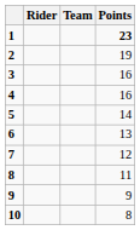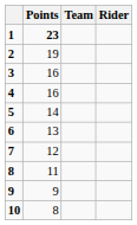 <table class="wikitable">
 <tr>
 <th></th>
+<th>Points</th>
+<th>Team</th>
 <th>Rider</th>
-<th>Team</th>
-<th>Points</th>
 </tr>
 <tr>
 <td><strong>1</strong></td>
+<td align=right><strong>23</strong></td>
+<td><strong></strong></td>
 <td><strong> </strong></td>
-<td><strong></strong></td>
-<td align=right><strong>23</strong></td>
 </tr>
 <tr>
 <td><strong>2</strong></td>
+<td align=right>19</td>
 <td></td>
 <td></td>
-<td align=right>19</td>
 </tr>
 <tr>
 <td><strong>3</strong></td>
+<td align=right>16</td>
 <td></td>
 <td></td>
-<td align=right>16</td>
 </tr>
 <tr>
 <td><strong>4</strong></td>
+<td align=right>16</td>
 <td></td>
 <td></td>
-<td align=right>16</td>
 </tr>
 <tr>
 <td><strong>5</strong></td>
+<td align=right>14</td>
 <td></td>
 <td></td>
-<td align=right>14</td>
 </tr>
 <tr>
 <td><strong>6</strong></td>
+<td align=right>13</td>
 <td></td>
 <td></td>
-<td align=right>13</td>
 </tr>
 <tr>
 <td><strong>7</strong></td>
+<td align=right>12</td>
 <td></td>
 <td></td>
-<td align=right>12</td>
 </tr>
 <tr>
 <td><strong>8</strong></td>
+<td align=right>11</td>
 <td></td>
 <td></td>
-<td align=right>11</td>
 </tr>
 <tr>
 <td><strong>9</strong></td>
+<td align=right>9</td>
 <td></td>
 <td></td>
-<td align=right>9</td>
 </tr>
 <tr>
 <td><strong>10</strong></td>
+<td align=right>8</td>
 <td></td>
 <td></td>
-<td align=right>8</td>
 </tr>
 </table>
